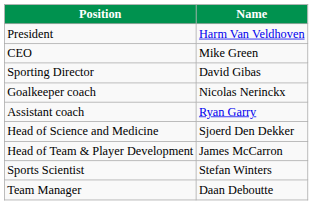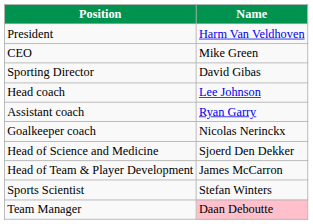 <table class="wikitable">
 <tr>
 <th style="color:#FFFFFF;Background:#00924F">Position</th>
 <th style="color:#FFFFFF;Background:#00924F">Name</th>
 </tr>
 <tr>
 <td>President</td>
 <td> <a href='#'>Harm Van Veldhoven</a></td>
 </tr>
 <tr>
 <td>CEO</td>
 <td> Mike Green</td>
 </tr>
 <tr>
 <td>Sporting Director</td>
 <td> David Gibas</td>
 </tr>
 <tr>
-<td>Goalkeeper coach</td>
-<td> Nicolas Nerinckx</td>
+<td>Head coach</td>
+<td> <a href='#'>Lee Johnson</a></td>
 </tr>
 <tr>
 <td>Assistant coach</td>
 <td> <a href='#'>Ryan Garry</a></td>
+</tr>
+<tr>
+<td>Goalkeeper coach</td>
+<td> Nicolas Nerinckx</td>
 </tr>
 <tr>
 <td>Head of Science and Medicine</td>
 <td> Sjoerd Den Dekker</td>
 </tr>
 <tr>
 <td>Head of Team & Player Development</td>
 <td> James McCarron</td>
 </tr>
 <tr>
 <td>Sports Scientist</td>
 <td> Stefan Winters</td>
 </tr>
 <tr>
 <td>Team Manager</td>
-<td> Daan Deboutte</td>
+<td style="background: pink;"> Daan Deboutte</td>
 </tr>
 </table>
